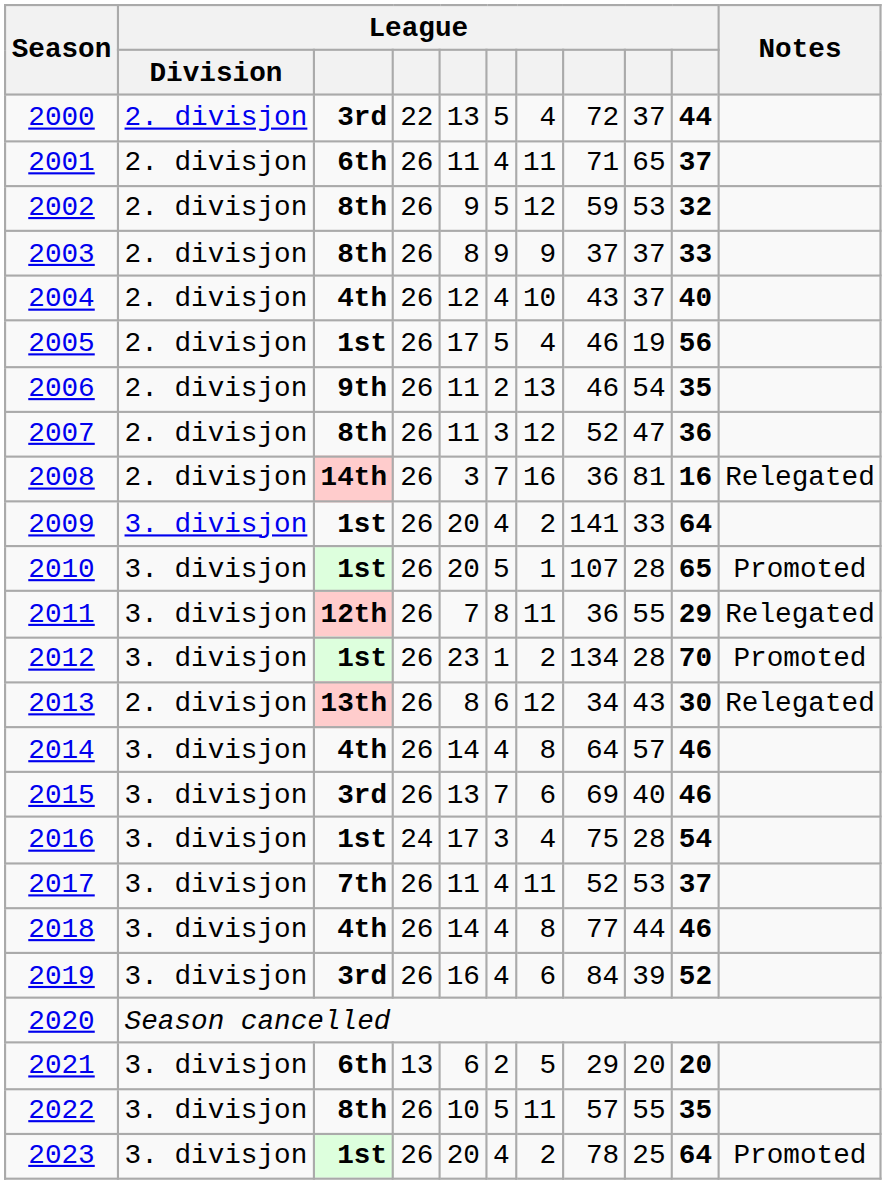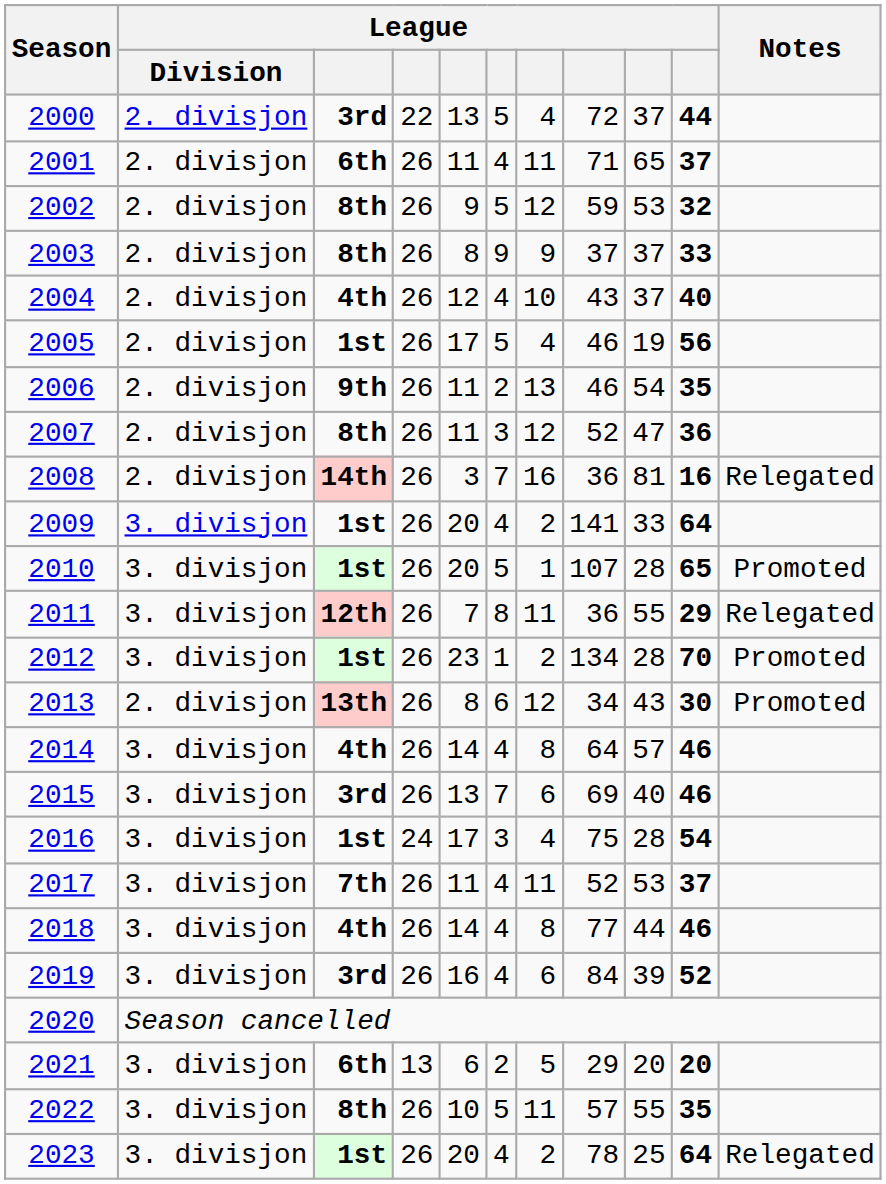 <table class="wikitable" style="text-align: center;">
 <tr>
 <th scope=col rowspan="2">Season</th>
 <th colspan="9">League</th>
 <th rowspan="2">Notes</th>
 </tr>
 <tr>
 <th>Division</th>
 <th></th>
 <th></th>
 <th></th>
 <th></th>
 <th></th>
 <th></th>
 <th></th>
 <th></th>
 </tr>
 <tr>
 <td><a href='#'>2000</a></td>
 <td><a href='#'>2. divisjon</a></td>
 <td align=right><strong>3rd</strong></td>
 <td align=right>22</td>
 <td align=right>13</td>
 <td align=right>5</td>
 <td align=right>4</td>
 <td align=right>72</td>
 <td align=right>37</td>
 <td align=right><strong>44</strong></td>
 <td></td>
 </tr>
 <tr>
 <td><a href='#'>2001</a></td>
 <td>2. divisjon</td>
 <td align=right><strong>6th</strong></td>
 <td align=right>26</td>
 <td align=right>11</td>
 <td align=right>4</td>
 <td align=right>11</td>
 <td align=right>71</td>
 <td align=right>65</td>
 <td align=right><strong>37</strong></td>
 <td></td>
 </tr>
 <tr>
 <td><a href='#'>2002</a></td>
 <td>2. divisjon</td>
 <td align=right><strong>8th</strong></td>
 <td align=right>26</td>
 <td align=right>9</td>
 <td align=right>5</td>
 <td align=right>12</td>
 <td align=right>59</td>
 <td align=right>53</td>
 <td align=right><strong>32</strong></td>
 <td></td>
 </tr>
 <tr>
 <td><a href='#'>2003</a></td>
 <td>2. divisjon</td>
 <td align=right><strong>8th</strong></td>
 <td align=right>26</td>
 <td align=right>8</td>
 <td align=right>9</td>
 <td align=right>9</td>
 <td align=right>37</td>
 <td align=right>37</td>
 <td align=right><strong>33</strong></td>
 <td></td>
 </tr>
 <tr>
 <td><a href='#'>2004</a></td>
 <td>2. divisjon</td>
 <td align=right><strong>4th</strong></td>
 <td align=right>26</td>
 <td align=right>12</td>
 <td align=right>4</td>
 <td align=right>10</td>
 <td align=right>43</td>
 <td align=right>37</td>
 <td align=right><strong>40</strong></td>
 <td></td>
 </tr>
 <tr>
 <td><a href='#'>2005</a></td>
 <td>2. divisjon</td>
 <td align=right><strong>1st</strong></td>
 <td align=right>26</td>
 <td align=right>17</td>
 <td align=right>5</td>
 <td align=right>4</td>
 <td align=right>46</td>
 <td align=right>19</td>
 <td align=right><strong>56</strong></td>
 <td></td>
 </tr>
 <tr>
 <td><a href='#'>2006</a></td>
 <td>2. divisjon</td>
 <td align=right><strong>9th</strong></td>
 <td align=right>26</td>
 <td align=right>11</td>
 <td align=right>2</td>
 <td align=right>13</td>
 <td align=right>46</td>
 <td align=right>54</td>
 <td align=right><strong>35</strong></td>
 <td></td>
 </tr>
 <tr>
 <td><a href='#'>2007</a></td>
 <td>2. divisjon</td>
 <td align=right><strong>8th</strong></td>
 <td align=right>26</td>
 <td align=right>11</td>
 <td align=right>3</td>
 <td align=right>12</td>
 <td align=right>52</td>
 <td align=right>47</td>
 <td align=right><strong>36</strong></td>
 <td></td>
 </tr>
 <tr>
 <td><a href='#'>2008</a></td>
 <td>2. divisjon</td>
 <td align=right bgcolor="#FFCCCC"> <strong>14th</strong></td>
 <td align=right>26</td>
 <td align=right>3</td>
 <td align=right>7</td>
 <td align=right>16</td>
 <td align=right>36</td>
 <td align=right>81</td>
 <td align=right><strong>16</strong></td>
 <td>Relegated</td>
 </tr>
 <tr>
 <td><a href='#'>2009</a></td>
 <td><a href='#'>3. divisjon</a></td>
 <td align=right><strong>1st</strong></td>
 <td align=right>26</td>
 <td align=right>20</td>
 <td align=right>4</td>
 <td align=right>2</td>
 <td align=right>141</td>
 <td align=right>33</td>
 <td align=right><strong>64</strong></td>
 <td></td>
 </tr>
 <tr>
 <td><a href='#'>2010</a></td>
 <td>3. divisjon</td>
 <td align=right bgcolor="#DDFFDD"> <strong>1st</strong></td>
 <td align=right>26</td>
 <td align=right>20</td>
 <td align=right>5</td>
 <td align=right>1</td>
 <td align=right>107</td>
 <td align=right>28</td>
 <td align=right><strong>65</strong></td>
 <td>Promoted</td>
 </tr>
 <tr>
 <td><a href='#'>2011</a></td>
 <td>3. divisjon</td>
 <td align=right bgcolor="#FFCCCC"> <strong>12th</strong></td>
 <td align=right>26</td>
 <td align=right>7</td>
 <td align=right>8</td>
 <td align=right>11</td>
 <td align=right>36</td>
 <td align=right>55</td>
 <td align=right><strong>29</strong></td>
 <td>Relegated</td>
 </tr>
 <tr>
 <td><a href='#'>2012</a></td>
 <td>3. divisjon</td>
 <td align=right bgcolor="#DDFFDD"> <strong>1st</strong></td>
 <td align=right>26</td>
 <td align=right>23</td>
 <td align=right>1</td>
 <td align=right>2</td>
 <td align=right>134</td>
 <td align=right>28</td>
 <td align=right><strong>70</strong></td>
 <td>Promoted</td>
 </tr>
 <tr>
 <td><a href='#'>2013</a></td>
 <td>2. divisjon</td>
 <td align=right bgcolor="#FFCCCC"> <strong>13th</strong></td>
 <td align=right>26</td>
 <td align=right>8</td>
 <td align=right>6</td>
 <td align=right>12</td>
 <td align=right>34</td>
 <td align=right>43</td>
 <td align=right><strong>30</strong></td>
-<td>Relegated</td>
+<td>Promoted</td>
 </tr>
 <tr>
 <td><a href='#'>2014</a></td>
 <td>3. divisjon</td>
 <td align=right><strong>4th</strong></td>
 <td align=right>26</td>
 <td align=right>14</td>
 <td align=right>4</td>
 <td align=right>8</td>
 <td align=right>64</td>
 <td align=right>57</td>
 <td align=right><strong>46</strong></td>
 <td></td>
 </tr>
 <tr>
 <td><a href='#'>2015</a></td>
 <td>3. divisjon</td>
 <td align=right><strong>3rd</strong></td>
 <td align=right>26</td>
 <td align=right>13</td>
 <td align=right>7</td>
 <td align=right>6</td>
 <td align=right>69</td>
 <td align=right>40</td>
 <td align=right><strong>46</strong></td>
 <td></td>
 </tr>
 <tr>
 <td><a href='#'>2016</a></td>
 <td>3. divisjon</td>
 <td align=right><strong>1st</strong></td>
 <td align=right>24</td>
 <td align=right>17</td>
 <td align=right>3</td>
 <td align=right>4</td>
 <td align=right>75</td>
 <td align=right>28</td>
 <td align=right><strong>54</strong></td>
 <td></td>
 </tr>
 <tr>
 <td><a href='#'>2017</a></td>
 <td>3. divisjon</td>
 <td align=right><strong>7th</strong></td>
 <td align=right>26</td>
 <td align=right>11</td>
 <td align=right>4</td>
 <td align=right>11</td>
 <td align=right>52</td>
 <td align=right>53</td>
 <td align=right><strong>37</strong></td>
 <td></td>
 </tr>
 <tr>
 <td><a href='#'>2018</a></td>
 <td>3. divisjon</td>
 <td align=right><strong>4th</strong></td>
 <td align=right>26</td>
 <td align=right>14</td>
 <td align=right>4</td>
 <td align=right>8</td>
 <td align=right>77</td>
 <td align=right>44</td>
 <td align=right><strong>46</strong></td>
 <td></td>
 </tr>
 <tr>
 <td><a href='#'>2019</a></td>
 <td>3. divisjon</td>
 <td align=right><strong>3rd</strong></td>
 <td align=right>26</td>
 <td align=right>16</td>
 <td align=right>4</td>
 <td align=right>6</td>
 <td align=right>84</td>
 <td align=right>39</td>
 <td align=right><strong>52</strong></td>
 <td></td>
 </tr>
 <tr>
 <td><a href='#'>2020</a></td>
 <td colspan="10" align="left"><em>Season cancelled</em></td>
 </tr>
 <tr>
 <td><a href='#'>2021</a></td>
 <td>3. divisjon</td>
 <td align=right><strong>6th</strong></td>
 <td align=right>13</td>
 <td align=right>6</td>
 <td align=right>2</td>
 <td align=right>5</td>
 <td align=right>29</td>
 <td align=right>20</td>
 <td align=right><strong>20</strong></td>
 <td></td>
 </tr>
 <tr>
 <td><a href='#'>2022</a></td>
 <td>3. divisjon</td>
 <td align=right><strong>8th</strong></td>
 <td align=right>26</td>
 <td align=right>10</td>
 <td align=right>5</td>
 <td align=right>11</td>
 <td align=right>57</td>
 <td align=right>55</td>
 <td align=right><strong>35</strong></td>
 <td></td>
 </tr>
 <tr>
 <td><a href='#'>2023</a></td>
 <td>3. divisjon</td>
 <td align=right bgcolor="#DDFFDD"> <strong>1st</strong></td>
 <td align=right>26</td>
 <td align=right>20</td>
 <td align=right>4</td>
 <td align=right>2</td>
 <td align=right>78</td>
 <td align=right>25</td>
 <td align=right><strong>64</strong></td>
-<td>Promoted</td>
+<td>Relegated</td>
 </tr>
 </table>
